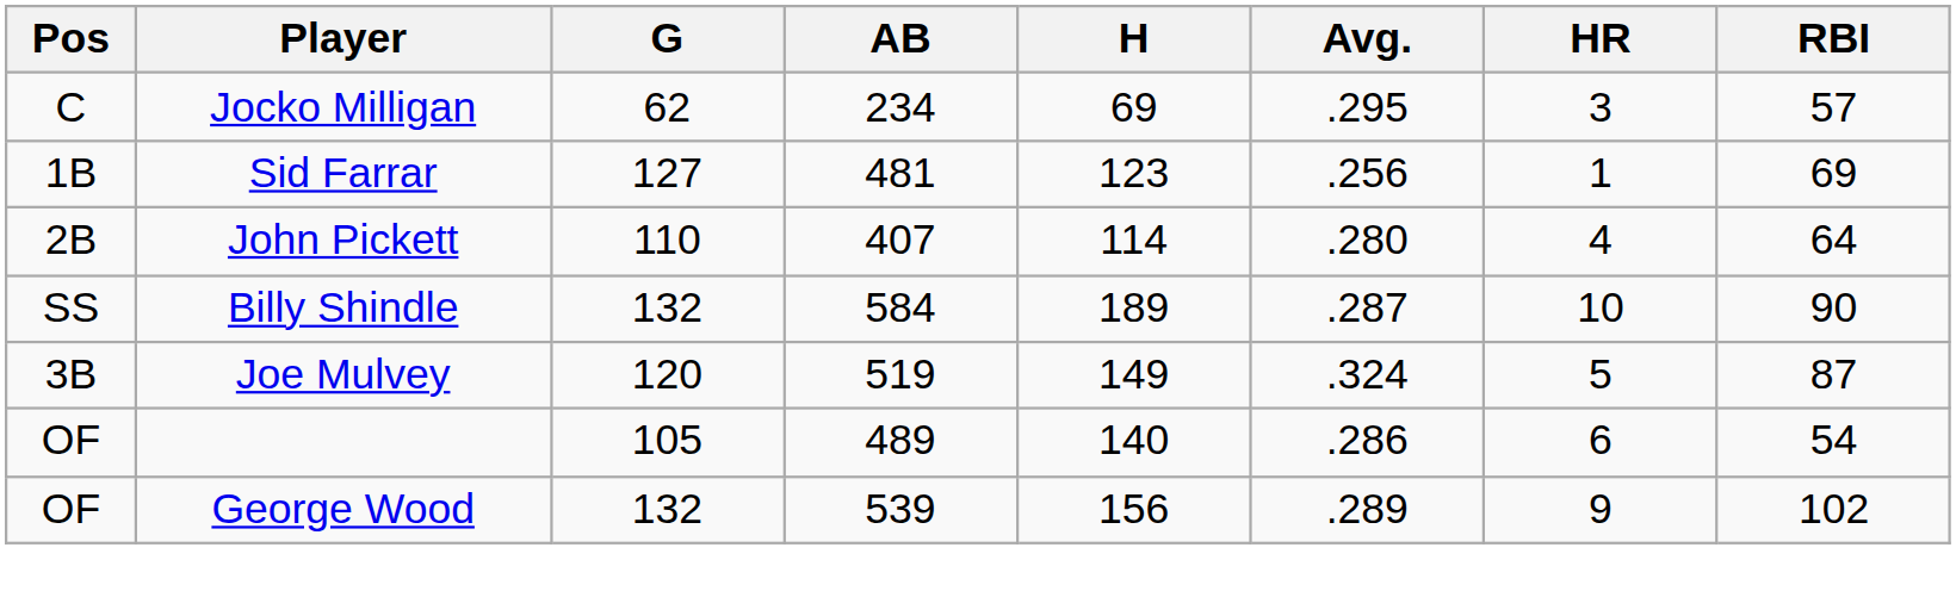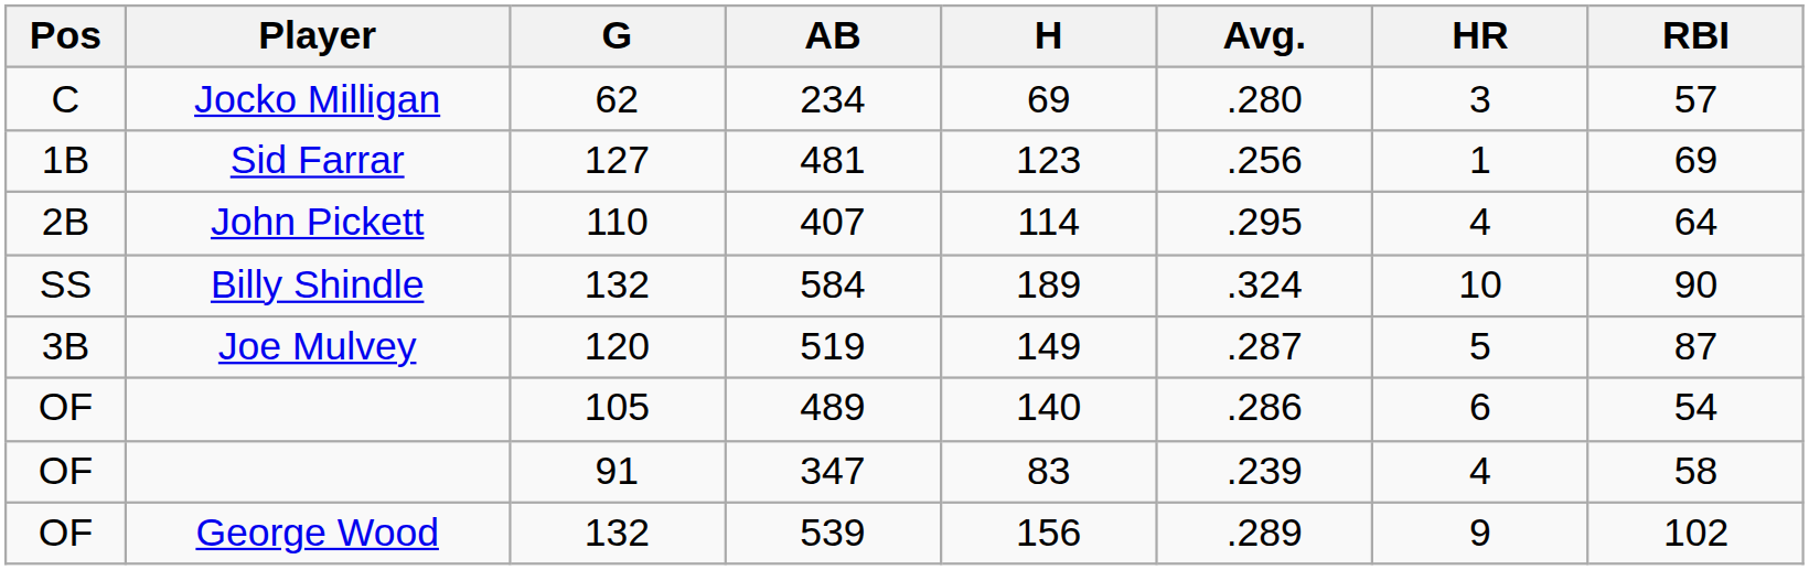 <table class="wikitable sortable">
 <tr>
 <th bgcolor="#DDDDFF" width="5%">Pos</th>
 <th bgcolor="#DDDDFF" width="16%">Player</th>
 <th bgcolor="#DDDDFF" width="9%">G</th>
 <th bgcolor="#DDDDFF" width="9%">AB</th>
 <th bgcolor="#DDDDFF" width="9%">H</th>
 <th bgcolor="#DDDDFF" width="9%">Avg.</th>
 <th bgcolor="#DDDDFF" width="9%">HR</th>
 <th bgcolor="#DDDDFF" width="9%">RBI</th>
 </tr>
 <tr align="center">
 <td>C</td>
 <td><a href='#'>Jocko Milligan</a></td>
 <td>62</td>
 <td>234</td>
 <td>69</td>
-<td>.295</td>
+<td>.280</td>
 <td>3</td>
 <td>57</td>
 </tr>
 <tr align="center">
 <td>1B</td>
 <td><a href='#'>Sid Farrar</a></td>
 <td>127</td>
 <td>481</td>
 <td>123</td>
 <td>.256</td>
 <td>1</td>
 <td>69</td>
 </tr>
 <tr align="center">
 <td>2B</td>
 <td><a href='#'>John Pickett</a></td>
 <td>110</td>
 <td>407</td>
 <td>114</td>
-<td>.280</td>
+<td>.295</td>
 <td>4</td>
 <td>64</td>
 </tr>
 <tr align="center">
 <td>SS</td>
 <td><a href='#'>Billy Shindle</a></td>
 <td>132</td>
 <td>584</td>
 <td>189</td>
-<td>.287</td>
+<td>.324</td>
 <td>10</td>
 <td>90</td>
 </tr>
 <tr align="center">
 <td>3B</td>
 <td><a href='#'>Joe Mulvey</a></td>
 <td>120</td>
 <td>519</td>
 <td>149</td>
-<td>.324</td>
+<td>.287</td>
 <td>5</td>
 <td>87</td>
 </tr>
 <tr align="center">
 <td>OF</td>
 <td></td>
 <td>105</td>
 <td>489</td>
 <td>140</td>
 <td>.286</td>
 <td>6</td>
 <td>54</td>
 </tr>
 <tr align="center">
 <td>OF</td>
+<td></td>
+<td>91</td>
+<td>347</td>
+<td>83</td>
+<td>.239</td>
+<td>4</td>
+<td>58</td>
+</tr>
+<tr align="center">
+<td>OF</td>
 <td><a href='#'>George Wood</a></td>
 <td>132</td>
 <td>539</td>
 <td>156</td>
 <td>.289</td>
 <td>9</td>
 <td>102</td>
 </tr>
 </table>
